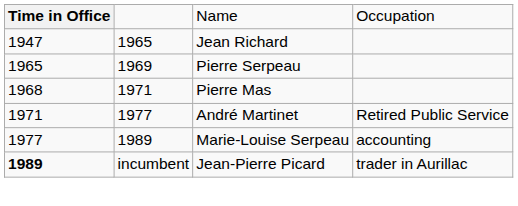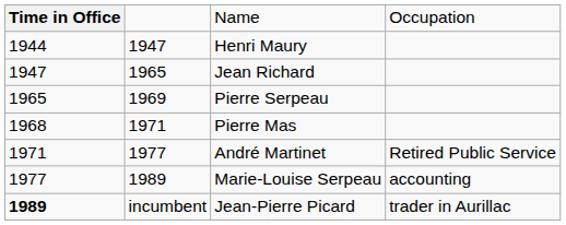 <table class="wikitable">
 <tr>
 <th>Time in Office</th>
 <td></td>
 <td>Name</td>
 <td>Occupation</td>
+</tr>
+<tr>
+<td>1944</td>
+<td>1947</td>
+<td>Henri Maury</td>
+<td></td>
 </tr>
 <tr>
 <td>1947</td>
 <td>1965</td>
 <td>Jean Richard</td>
 <td></td>
 </tr>
 <tr>
 <td>1965</td>
 <td>1969</td>
 <td>Pierre Serpeau</td>
 <td></td>
 </tr>
 <tr>
 <td>1968</td>
 <td>1971</td>
 <td>Pierre Mas</td>
 <td></td>
 </tr>
 <tr>
 <td>1971</td>
 <td>1977</td>
 <td>André Martinet</td>
 <td>Retired Public Service</td>
 </tr>
 <tr>
 <td>1977</td>
 <td>1989</td>
 <td>Marie-Louise Serpeau</td>
 <td>accounting</td>
 </tr>
 <tr>
 <td><strong>1989</strong></td>
 <td>incumbent</td>
 <td>Jean-Pierre Picard</td>
 <td>trader in Aurillac</td>
 </tr>
 </table>
